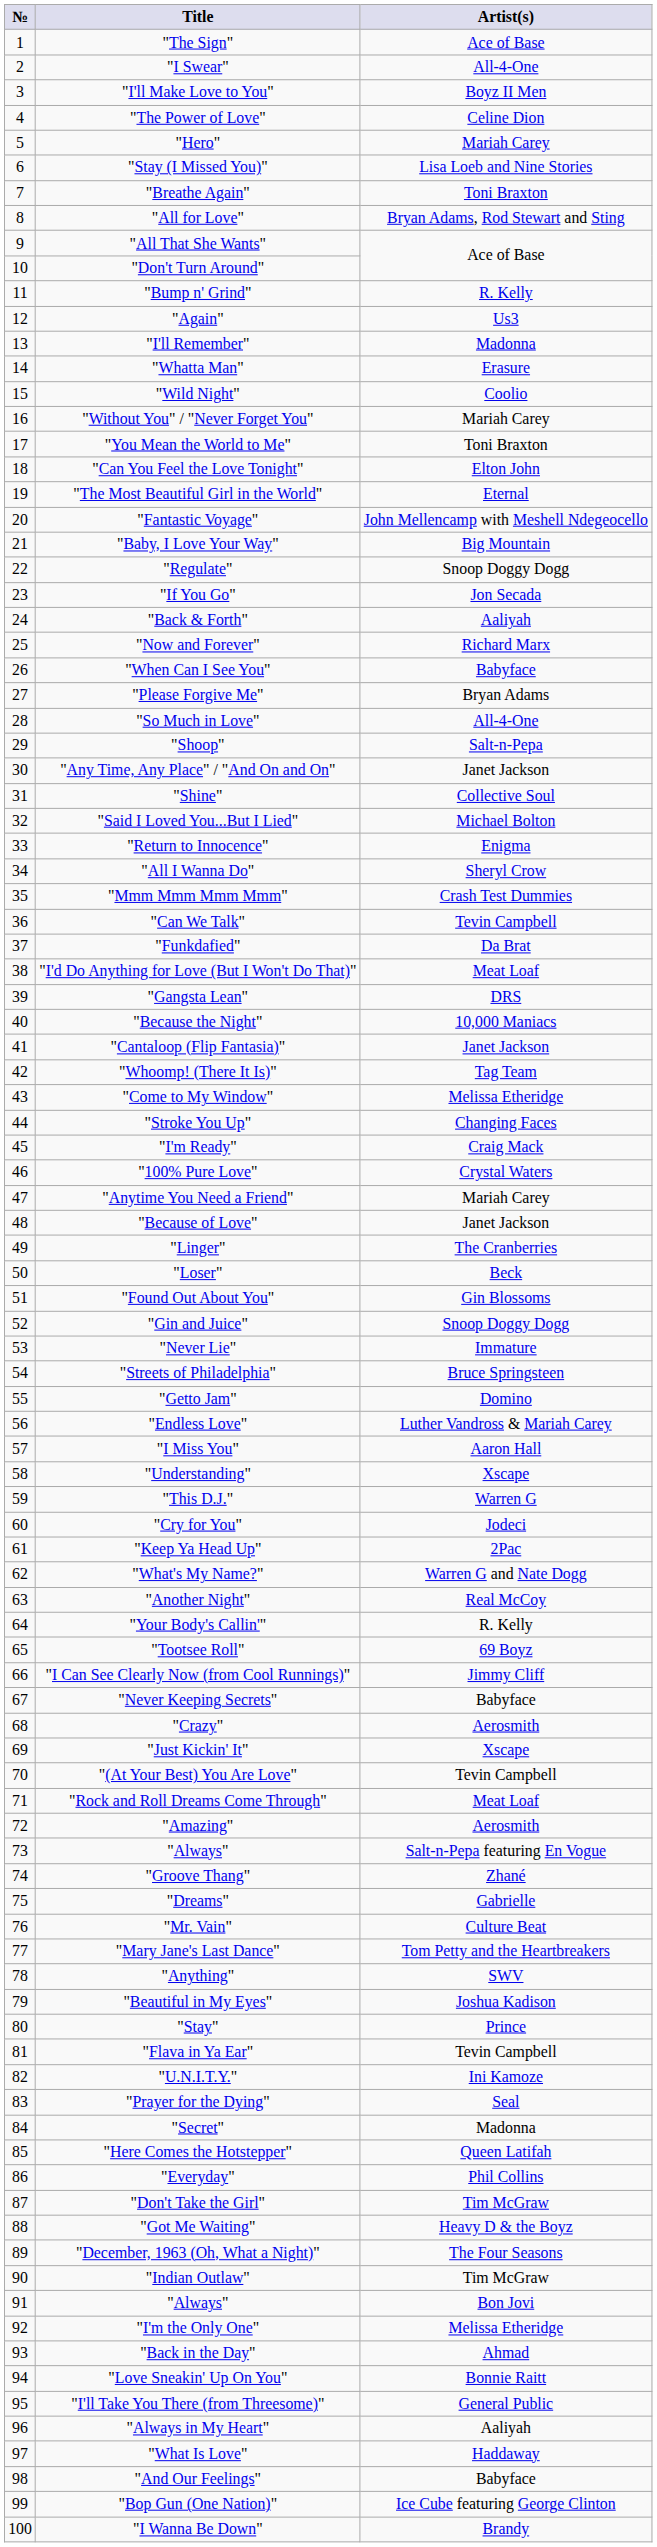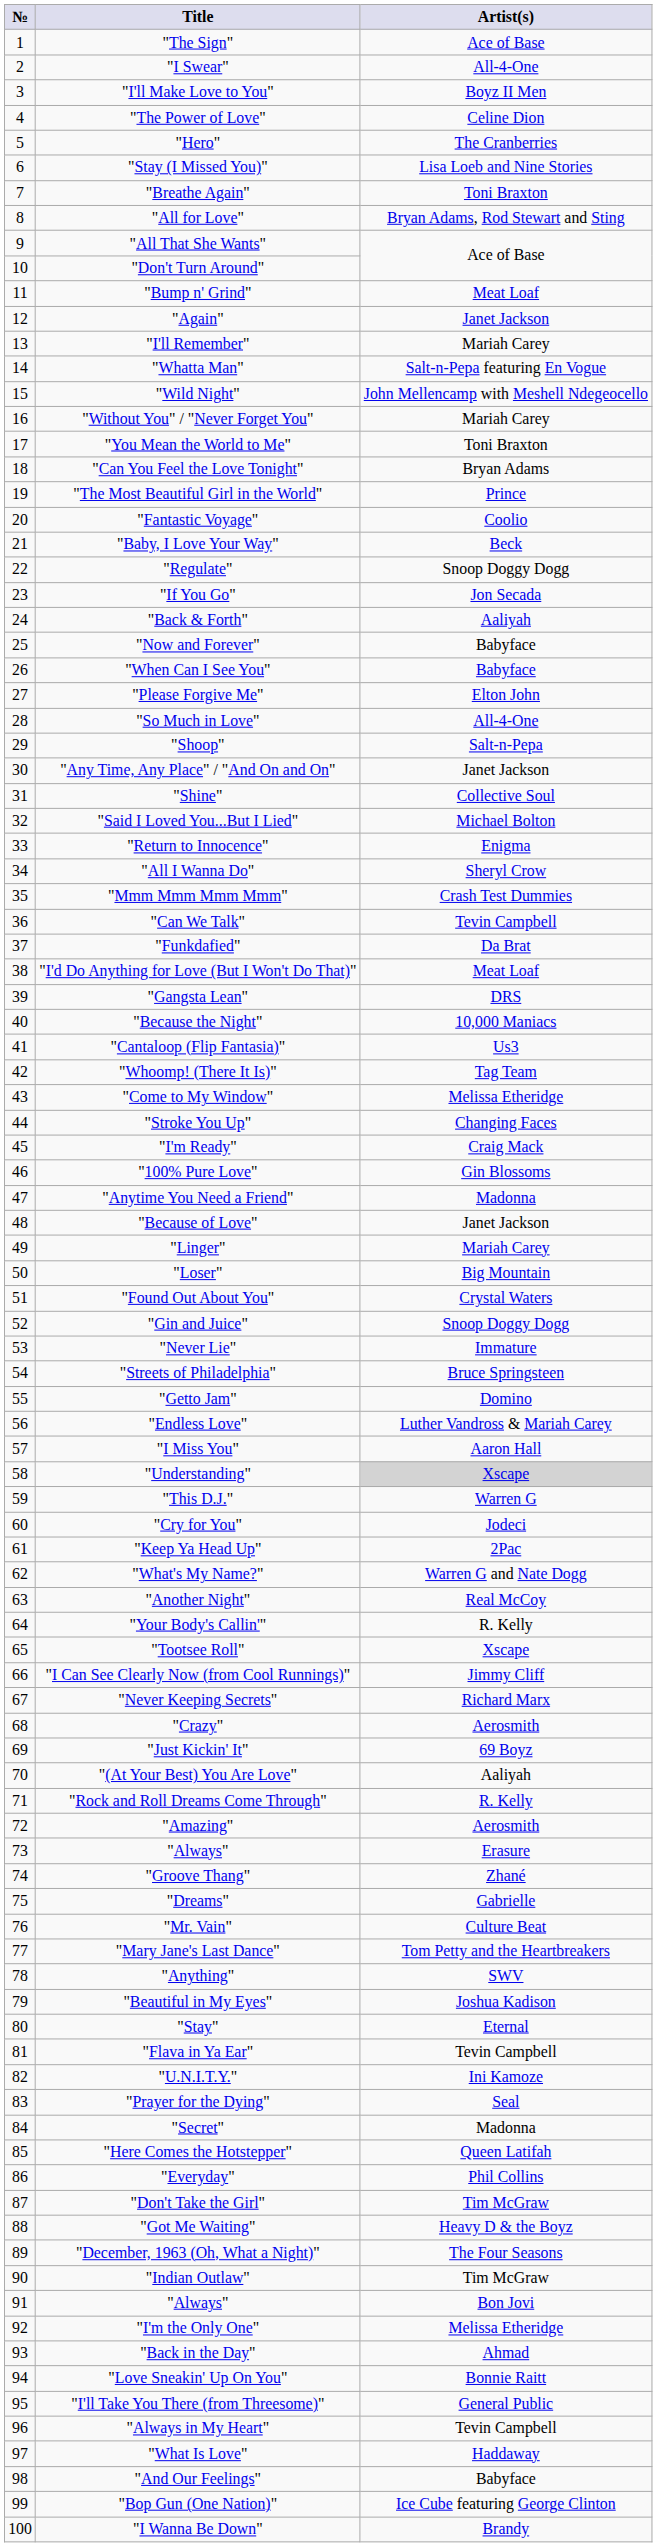 <table class="wikitable sortable" style="text-align: center">
 <tr>
 <th scope="col" style="background:#dde;">№</th>
 <th scope="col" style="background:#dde;">Title</th>
 <th scope="col" style="background:#dde;">Artist(s)</th>
 </tr>
 <tr>
 <td>1</td>
 <td>"<a href='#'>The Sign</a>"</td>
 <td><a href='#'>Ace of Base</a></td>
 </tr>
 <tr>
 <td>2</td>
 <td>"<a href='#'>I Swear</a>"</td>
 <td><a href='#'>All-4-One</a></td>
 </tr>
 <tr>
 <td>3</td>
 <td>"<a href='#'>I'll Make Love to You</a>"</td>
 <td><a href='#'>Boyz II Men</a></td>
 </tr>
 <tr>
 <td>4</td>
 <td>"<a href='#'>The Power of Love</a>"</td>
 <td><a href='#'>Celine Dion</a></td>
 </tr>
 <tr>
 <td>5</td>
 <td>"<a href='#'>Hero</a>"</td>
-<td><a href='#'>Mariah Carey</a></td>
+<td><a href='#'>The Cranberries</a></td>
 </tr>
 <tr>
 <td>6</td>
 <td>"<a href='#'>Stay (I Missed You)</a>"</td>
 <td><a href='#'>Lisa Loeb and Nine Stories</a></td>
 </tr>
 <tr>
 <td>7</td>
 <td>"<a href='#'>Breathe Again</a>"</td>
 <td><a href='#'>Toni Braxton</a></td>
 </tr>
 <tr>
 <td>8</td>
 <td>"<a href='#'>All for Love</a>"</td>
 <td><a href='#'>Bryan Adams</a>, <a href='#'>Rod Stewart</a> and <a href='#'>Sting</a></td>
 </tr>
 <tr>
 <td>9</td>
 <td>"<a href='#'>All That She Wants</a>"</td>
 <td rowspan="2">Ace of Base</td>
 </tr>
 <tr>
 <td>10</td>
 <td>"<a href='#'>Don't Turn Around</a>"</td>
 </tr>
 <tr>
 <td>11</td>
 <td>"<a href='#'>Bump n' Grind</a>"</td>
-<td><a href='#'>R. Kelly</a></td>
+<td><a href='#'>Meat Loaf</a></td>
 </tr>
 <tr>
 <td>12</td>
 <td>"<a href='#'>Again</a>"</td>
-<td><a href='#'>Us3</a></td>
+<td><a href='#'>Janet Jackson</a></td>
 </tr>
 <tr>
 <td>13</td>
 <td>"<a href='#'>I'll Remember</a>"</td>
-<td><a href='#'>Madonna</a></td>
+<td>Mariah Carey</td>
 </tr>
 <tr>
 <td>14</td>
 <td>"<a href='#'>Whatta Man</a>"</td>
-<td><a href='#'>Erasure</a></td>
+<td><a href='#'>Salt-n-Pepa</a> featuring <a href='#'>En Vogue</a></td>
 </tr>
 <tr>
 <td>15</td>
 <td>"<a href='#'>Wild Night</a>"</td>
-<td><a href='#'>Coolio</a></td>
+<td><a href='#'>John Mellencamp</a> with <a href='#'>Meshell Ndegeocello</a></td>
 </tr>
 <tr>
 <td>16</td>
 <td>"<a href='#'>Without You</a>" / "<a href='#'>Never Forget You</a>"</td>
 <td>Mariah Carey</td>
 </tr>
 <tr>
 <td>17</td>
 <td>"<a href='#'>You Mean the World to Me</a>"</td>
 <td>Toni Braxton</td>
 </tr>
 <tr>
 <td>18</td>
 <td>"<a href='#'>Can You Feel the Love Tonight</a>"</td>
-<td><a href='#'>Elton John</a></td>
+<td>Bryan Adams</td>
 </tr>
 <tr>
 <td>19</td>
 <td>"<a href='#'>The Most Beautiful Girl in the World</a>"</td>
-<td><a href='#'>Eternal</a></td>
+<td><a href='#'>Prince</a></td>
 </tr>
 <tr>
 <td>20</td>
 <td>"<a href='#'>Fantastic Voyage</a>"</td>
-<td><a href='#'>John Mellencamp</a> with <a href='#'>Meshell Ndegeocello</a></td>
+<td><a href='#'>Coolio</a></td>
 </tr>
 <tr>
 <td>21</td>
 <td>"<a href='#'>Baby, I Love Your Way</a>"</td>
-<td><a href='#'>Big Mountain</a></td>
+<td><a href='#'>Beck</a></td>
 </tr>
 <tr>
 <td>22</td>
 <td>"<a href='#'>Regulate</a>"</td>
 <td>Snoop Doggy Dogg</td>
 </tr>
 <tr>
 <td>23</td>
 <td>"<a href='#'>If You Go</a>"</td>
 <td><a href='#'>Jon Secada</a></td>
 </tr>
 <tr>
 <td>24</td>
 <td>"<a href='#'>Back & Forth</a>"</td>
 <td><a href='#'>Aaliyah</a></td>
 </tr>
 <tr>
 <td>25</td>
 <td>"<a href='#'>Now and Forever</a>"</td>
-<td><a href='#'>Richard Marx</a></td>
+<td>Babyface</td>
 </tr>
 <tr>
 <td>26</td>
 <td>"<a href='#'>When Can I See You</a>"</td>
 <td><a href='#'>Babyface</a></td>
 </tr>
 <tr>
 <td>27</td>
 <td>"<a href='#'>Please Forgive Me</a>"</td>
-<td>Bryan Adams</td>
+<td><a href='#'>Elton John</a></td>
 </tr>
 <tr>
 <td>28</td>
 <td>"<a href='#'>So Much in Love</a>"</td>
 <td><a href='#'>All-4-One</a></td>
 </tr>
 <tr>
 <td>29</td>
 <td>"<a href='#'>Shoop</a>"</td>
 <td><a href='#'>Salt-n-Pepa</a></td>
 </tr>
 <tr>
 <td>30</td>
 <td>"<a href='#'>Any Time, Any Place</a>" / "<a href='#'>And On and On</a>"</td>
 <td>Janet Jackson</td>
 </tr>
 <tr>
 <td>31</td>
 <td>"<a href='#'>Shine</a>"</td>
 <td><a href='#'>Collective Soul</a></td>
 </tr>
 <tr>
 <td>32</td>
 <td>"<a href='#'>Said I Loved You...But I Lied</a>"</td>
 <td><a href='#'>Michael Bolton</a></td>
 </tr>
 <tr>
 <td>33</td>
 <td>"<a href='#'>Return to Innocence</a>"</td>
 <td><a href='#'>Enigma</a></td>
 </tr>
 <tr>
 <td>34</td>
 <td>"<a href='#'>All I Wanna Do</a>"</td>
 <td><a href='#'>Sheryl Crow</a></td>
 </tr>
 <tr>
 <td>35</td>
 <td>"<a href='#'>Mmm Mmm Mmm Mmm</a>"</td>
 <td><a href='#'>Crash Test Dummies</a></td>
 </tr>
 <tr>
 <td>36</td>
 <td>"<a href='#'>Can We Talk</a>"</td>
 <td><a href='#'>Tevin Campbell</a></td>
 </tr>
 <tr>
 <td>37</td>
 <td>"<a href='#'>Funkdafied</a>"</td>
 <td><a href='#'>Da Brat</a></td>
 </tr>
 <tr>
 <td>38</td>
 <td>"<a href='#'>I'd Do Anything for Love (But I Won't Do That)</a>"</td>
 <td><a href='#'>Meat Loaf</a></td>
 </tr>
 <tr>
 <td>39</td>
 <td>"<a href='#'>Gangsta Lean</a>"</td>
 <td><a href='#'>DRS</a></td>
 </tr>
 <tr>
 <td>40</td>
 <td>"<a href='#'>Because the Night</a>"</td>
 <td><a href='#'>10,000 Maniacs</a></td>
 </tr>
 <tr>
 <td>41</td>
 <td>"<a href='#'>Cantaloop (Flip Fantasia)</a>"</td>
-<td><a href='#'>Janet Jackson</a></td>
+<td><a href='#'>Us3</a></td>
 </tr>
 <tr>
 <td>42</td>
 <td>"<a href='#'>Whoomp! (There It Is)</a>"</td>
 <td><a href='#'>Tag Team</a></td>
 </tr>
 <tr>
 <td>43</td>
 <td>"<a href='#'>Come to My Window</a>"</td>
 <td><a href='#'>Melissa Etheridge</a></td>
 </tr>
 <tr>
 <td>44</td>
 <td>"<a href='#'>Stroke You Up</a>"</td>
 <td><a href='#'>Changing Faces</a></td>
 </tr>
 <tr>
 <td>45</td>
 <td>"<a href='#'>I'm Ready</a>"</td>
 <td><a href='#'>Craig Mack</a></td>
 </tr>
 <tr>
 <td>46</td>
 <td>"<a href='#'>100% Pure Love</a>"</td>
-<td><a href='#'>Crystal Waters</a></td>
+<td><a href='#'>Gin Blossoms</a></td>
 </tr>
 <tr>
 <td>47</td>
 <td>"<a href='#'>Anytime You Need a Friend</a>"</td>
-<td>Mariah Carey</td>
+<td><a href='#'>Madonna</a></td>
 </tr>
 <tr>
 <td>48</td>
 <td>"<a href='#'>Because of Love</a>"</td>
 <td>Janet Jackson</td>
 </tr>
 <tr>
 <td>49</td>
 <td>"<a href='#'>Linger</a>"</td>
-<td><a href='#'>The Cranberries</a></td>
+<td><a href='#'>Mariah Carey</a></td>
 </tr>
 <tr>
 <td>50</td>
 <td>"<a href='#'>Loser</a>"</td>
-<td><a href='#'>Beck</a></td>
+<td><a href='#'>Big Mountain</a></td>
 </tr>
 <tr>
 <td>51</td>
 <td>"<a href='#'>Found Out About You</a>"</td>
-<td><a href='#'>Gin Blossoms</a></td>
+<td><a href='#'>Crystal Waters</a></td>
 </tr>
 <tr>
 <td>52</td>
 <td>"<a href='#'>Gin and Juice</a>"</td>
 <td><a href='#'>Snoop Doggy Dogg</a></td>
 </tr>
 <tr>
 <td>53</td>
 <td>"<a href='#'>Never Lie</a>"</td>
 <td><a href='#'>Immature</a></td>
 </tr>
 <tr>
 <td>54</td>
 <td>"<a href='#'>Streets of Philadelphia</a>"</td>
 <td><a href='#'>Bruce Springsteen</a></td>
 </tr>
 <tr>
 <td>55</td>
 <td>"<a href='#'>Getto Jam</a>"</td>
 <td><a href='#'>Domino</a></td>
 </tr>
 <tr>
 <td>56</td>
 <td>"<a href='#'>Endless Love</a>"</td>
 <td><a href='#'>Luther Vandross</a> & <a href='#'>Mariah Carey</a></td>
 </tr>
 <tr>
 <td>57</td>
 <td>"<a href='#'>I Miss You</a>"</td>
 <td><a href='#'>Aaron Hall</a></td>
 </tr>
 <tr>
 <td>58</td>
 <td>"<a href='#'>Understanding</a>"</td>
-<td><a href='#'>Xscape</a></td>
+<td style="background: lightgrey;"><a href='#'>Xscape</a></td>
 </tr>
 <tr>
 <td>59</td>
 <td>"<a href='#'>This D.J.</a>"</td>
 <td><a href='#'>Warren G</a></td>
 </tr>
 <tr>
 <td>60</td>
 <td>"<a href='#'>Cry for You</a>"</td>
 <td><a href='#'>Jodeci</a></td>
 </tr>
 <tr>
 <td>61</td>
 <td>"<a href='#'>Keep Ya Head Up</a>"</td>
 <td><a href='#'>2Pac</a></td>
 </tr>
 <tr>
 <td>62</td>
 <td>"<a href='#'>What's My Name?</a>"</td>
 <td><a href='#'>Warren G</a> and <a href='#'>Nate Dogg</a></td>
 </tr>
 <tr>
 <td>63</td>
 <td>"<a href='#'>Another Night</a>"</td>
 <td><a href='#'>Real McCoy</a></td>
 </tr>
 <tr>
 <td>64</td>
 <td>"<a href='#'>Your Body's Callin'</a>"</td>
 <td>R. Kelly</td>
 </tr>
 <tr>
 <td>65</td>
 <td>"<a href='#'>Tootsee Roll</a>"</td>
-<td><a href='#'>69 Boyz</a></td>
+<td><a href='#'>Xscape</a></td>
 </tr>
 <tr>
 <td>66</td>
 <td>"<a href='#'>I Can See Clearly Now (from Cool Runnings)</a>"</td>
 <td><a href='#'>Jimmy Cliff</a></td>
 </tr>
 <tr>
 <td>67</td>
 <td>"<a href='#'>Never Keeping Secrets</a>"</td>
-<td>Babyface</td>
+<td><a href='#'>Richard Marx</a></td>
 </tr>
 <tr>
 <td>68</td>
 <td>"<a href='#'>Crazy</a>"</td>
 <td><a href='#'>Aerosmith</a></td>
 </tr>
 <tr>
 <td>69</td>
 <td>"<a href='#'>Just Kickin' It</a>"</td>
-<td><a href='#'>Xscape</a></td>
+<td><a href='#'>69 Boyz</a></td>
 </tr>
 <tr>
 <td>70</td>
 <td>"<a href='#'>(At Your Best) You Are Love</a>"</td>
-<td>Tevin Campbell</td>
+<td>Aaliyah</td>
 </tr>
 <tr>
 <td>71</td>
 <td>"<a href='#'>Rock and Roll Dreams Come Through</a>"</td>
-<td><a href='#'>Meat Loaf</a></td>
+<td><a href='#'>R. Kelly</a></td>
 </tr>
 <tr>
 <td>72</td>
 <td>"<a href='#'>Amazing</a>"</td>
 <td><a href='#'>Aerosmith</a></td>
 </tr>
 <tr>
 <td>73</td>
 <td>"<a href='#'>Always</a>"</td>
-<td><a href='#'>Salt-n-Pepa</a> featuring <a href='#'>En Vogue</a></td>
+<td><a href='#'>Erasure</a></td>
 </tr>
 <tr>
 <td>74</td>
 <td>"<a href='#'>Groove Thang</a>"</td>
 <td><a href='#'>Zhané</a></td>
 </tr>
 <tr>
 <td>75</td>
 <td>"<a href='#'>Dreams</a>"</td>
 <td><a href='#'>Gabrielle</a></td>
 </tr>
 <tr>
 <td>76</td>
 <td>"<a href='#'>Mr. Vain</a>"</td>
 <td><a href='#'>Culture Beat</a></td>
 </tr>
 <tr>
 <td>77</td>
 <td>"<a href='#'>Mary Jane's Last Dance</a>"</td>
 <td><a href='#'>Tom Petty and the Heartbreakers</a></td>
 </tr>
 <tr>
 <td>78</td>
 <td>"<a href='#'>Anything</a>"</td>
 <td><a href='#'>SWV</a></td>
 </tr>
 <tr>
 <td>79</td>
 <td>"<a href='#'>Beautiful in My Eyes</a>"</td>
 <td><a href='#'>Joshua Kadison</a></td>
 </tr>
 <tr>
 <td>80</td>
 <td>"<a href='#'>Stay</a>"</td>
-<td><a href='#'>Prince</a></td>
+<td><a href='#'>Eternal</a></td>
 </tr>
 <tr>
 <td>81</td>
 <td>"<a href='#'>Flava in Ya Ear</a>"</td>
 <td>Tevin Campbell</td>
 </tr>
 <tr>
 <td>82</td>
 <td>"<a href='#'>U.N.I.T.Y.</a>"</td>
 <td><a href='#'>Ini Kamoze</a></td>
 </tr>
 <tr>
 <td>83</td>
 <td>"<a href='#'>Prayer for the Dying</a>"</td>
 <td><a href='#'>Seal</a></td>
 </tr>
 <tr>
 <td>84</td>
 <td>"<a href='#'>Secret</a>"</td>
 <td>Madonna</td>
 </tr>
 <tr>
 <td>85</td>
 <td>"<a href='#'>Here Comes the Hotstepper</a>"</td>
 <td><a href='#'>Queen Latifah</a></td>
 </tr>
 <tr>
 <td>86</td>
 <td>"<a href='#'>Everyday</a>"</td>
 <td><a href='#'>Phil Collins</a></td>
 </tr>
 <tr>
 <td>87</td>
 <td>"<a href='#'>Don't Take the Girl</a>"</td>
 <td><a href='#'>Tim McGraw</a></td>
 </tr>
 <tr>
 <td>88</td>
 <td>"<a href='#'>Got Me Waiting</a>"</td>
 <td><a href='#'>Heavy D & the Boyz</a></td>
 </tr>
 <tr>
 <td>89</td>
 <td>"<a href='#'>December, 1963 (Oh, What a Night)</a>"</td>
 <td><a href='#'>The Four Seasons</a></td>
 </tr>
 <tr>
 <td>90</td>
 <td>"<a href='#'>Indian Outlaw</a>"</td>
 <td>Tim McGraw</td>
 </tr>
 <tr>
 <td>91</td>
 <td>"<a href='#'>Always</a>"</td>
 <td><a href='#'>Bon Jovi</a></td>
 </tr>
 <tr>
 <td>92</td>
 <td>"<a href='#'>I'm the Only One</a>"</td>
 <td><a href='#'>Melissa Etheridge</a></td>
 </tr>
 <tr>
 <td>93</td>
 <td>"<a href='#'>Back in the Day</a>"</td>
 <td><a href='#'>Ahmad</a></td>
 </tr>
 <tr>
 <td>94</td>
 <td>"<a href='#'>Love Sneakin' Up On You</a>"</td>
 <td><a href='#'>Bonnie Raitt</a></td>
 </tr>
 <tr>
 <td>95</td>
 <td>"<a href='#'>I'll Take You There (from Threesome)</a>"</td>
 <td><a href='#'>General Public</a></td>
 </tr>
 <tr>
 <td>96</td>
 <td>"<a href='#'>Always in My Heart</a>"</td>
-<td>Aaliyah</td>
+<td>Tevin Campbell</td>
 </tr>
 <tr>
 <td>97</td>
 <td>"<a href='#'>What Is Love</a>"</td>
 <td><a href='#'>Haddaway</a></td>
 </tr>
 <tr>
 <td>98</td>
 <td>"<a href='#'>And Our Feelings</a>"</td>
 <td>Babyface</td>
 </tr>
 <tr>
 <td>99</td>
 <td>"<a href='#'>Bop Gun (One Nation)</a>"</td>
 <td><a href='#'>Ice Cube</a> featuring <a href='#'>George Clinton</a></td>
 </tr>
 <tr>
 <td>100</td>
 <td>"<a href='#'>I Wanna Be Down</a>"</td>
 <td><a href='#'>Brandy</a></td>
 </tr>
 </table>
